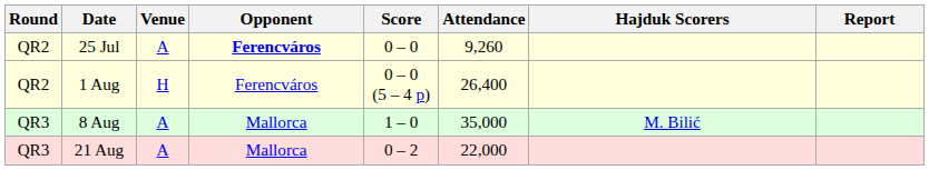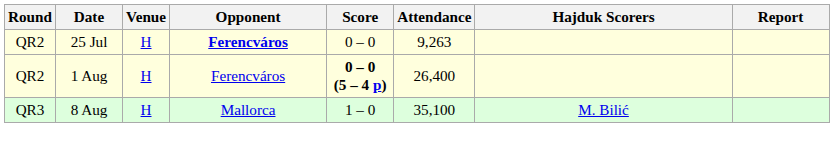 <table class="wikitable sortable" style="text-align: center; font-size:95%;">
 <tr>
 <th width="30">Round</th>
 <th width="60">Date</th>
 <th width="20">Venue</th>
 <th width="150">Opponent</th>
 <th width="60">Score</th>
 <th width="40">Attendance</th>
 <th width="250">Hajduk Scorers</th>
 <th width="90" class="unsortable">Report</th>
 </tr>
 <tr bgcolor="#ffffdd">
 <td>QR2</td>
 <td>25 Jul</td>
-<td><a href='#'>A</a> </td>
+<td><a href='#'>H</a></td>
 <td><strong><a href='#'>Ferencváros</a> </strong></td>
 <td>0 – 0</td>
-<td>9,260</td>
+<td>9,263</td>
 <td></td>
 <td></td>
 </tr>
 <tr bgcolor="#ffffdd">
 <td>QR2</td>
 <td>1 Aug</td>
 <td><a href='#'>H</a></td>
 <td><a href='#'>Ferencváros</a> </td>
-<td>0 – 0<br>(5 – 4 <a href='#'>p</a>)</td>
+<td><strong>0 – 0<br>(5 – 4 <a href='#'>p</a>)</strong></td>
 <td>26,400</td>
 <td></td>
 <td></td>
 </tr>
 <tr bgcolor="#ddffdd">
 <td>QR3</td>
 <td>8 Aug</td>
-<td><a href='#'>A</a> </td>
+<td><a href='#'>H</a></td>
 <td><a href='#'>Mallorca</a> </td>
 <td>1 – 0</td>
-<td>35,000</td>
+<td>35,100</td>
 <td><a href='#'>M. Bilić</a></td>
 <td></td>
 </tr>
-<tr bgcolor="#ffdddd">
-<td>QR3</td>
-<td>21 Aug</td>
-<td><a href='#'>A</a> </td>
-<td><a href='#'>Mallorca</a> </td>
-<td>0 – 2 </td>
-<td>22,000</td>
-<td></td>
-<td></td>
-</tr>
 </table>
